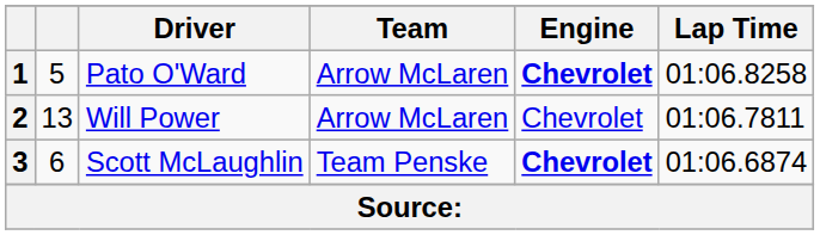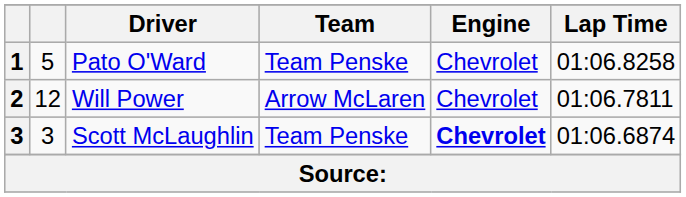 <table class="wikitable" style="font-size:95%;">
 <tr>
 </tr>
 <tr>
 <th></th>
 <th></th>
 <th>Driver</th>
 <th>Team</th>
 <th>Engine</th>
 <th>Lap Time</th>
 </tr>
 <tr>
 <th>1</th>
 <td align="center">5</td>
 <td> <a href='#'>Pato O'Ward</a></td>
-<td><a href='#'>Arrow McLaren</a></td>
-<td><strong><a href='#'>Chevrolet</a></strong></td>
+<td><a href='#'>Team Penske</a></td>
+<td><a href='#'>Chevrolet</a></td>
 <td>01:06.8258</td>
 </tr>
 <tr>
 <th>2</th>
-<td align="center">13</td>
+<td align="center">12</td>
 <td> <a href='#'>Will Power</a> <strong></strong></td>
 <td><a href='#'>Arrow McLaren</a></td>
 <td><a href='#'>Chevrolet</a></td>
 <td>01:06.7811</td>
 </tr>
 <tr>
 <th>3</th>
-<td align="center">6</td>
+<td align="center">3</td>
 <td> <a href='#'>Scott McLaughlin</a></td>
 <td><a href='#'>Team Penske</a></td>
 <td><strong><a href='#'>Chevrolet</a></strong></td>
 <td>01:06.6874</td>
 </tr>
 <tr>
 </tr>
 <tr class="sortbottom">
 <th colspan=6>Source:</th>
 </tr>
 </table>
